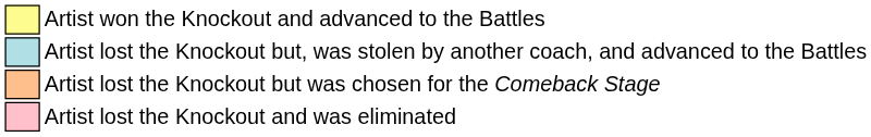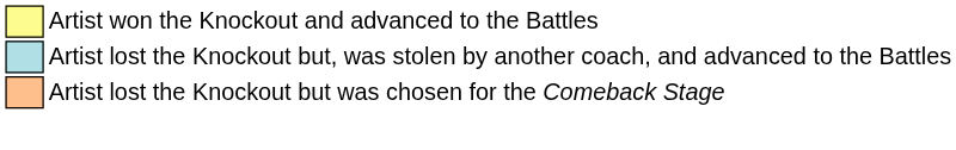 <table class="toccolours" style="font-size: 100%">
 <tr>
 <td style="background:#FDFC8F; border:1px solid black">     </td>
 <td>Artist won the Knockout and advanced to the Battles</td>
 </tr>
 <tr>
 <td style="background:#B0E0E6; border:1px solid black">     </td>
 <td>Artist lost the Knockout but, was stolen by another coach, and advanced to the Battles</td>
 </tr>
 <tr>
 <td style="background:#FFBF8C; border:1px solid black">     </td>
 <td>Artist lost the Knockout but was chosen for the <em>Comeback Stage</em></td>
 </tr>
-<tr>
-<td style="background:#FFC0CB; border:1px solid black">     </td>
-<td>Artist lost the Knockout and was eliminated</td>
-</tr>
 </table>
